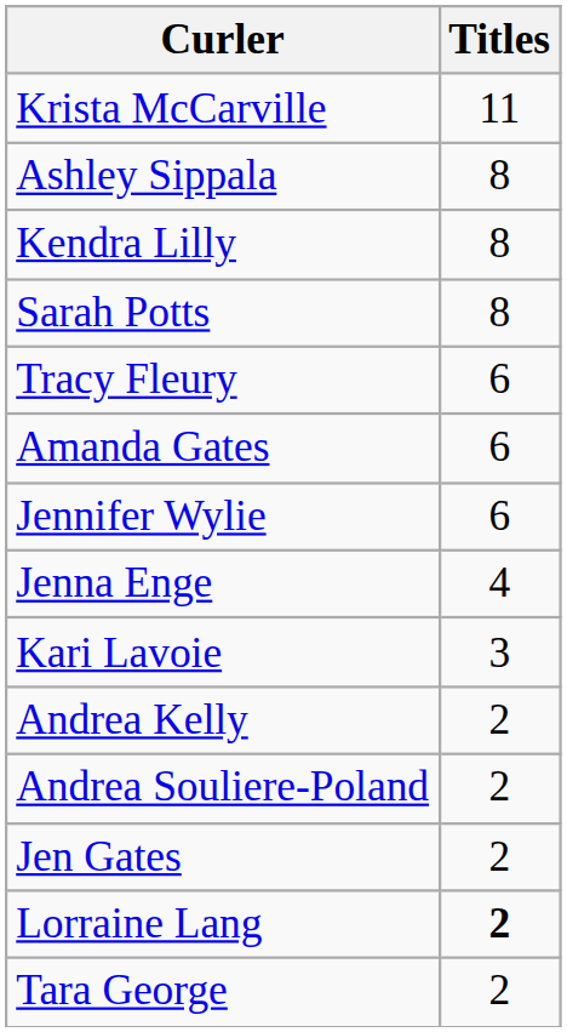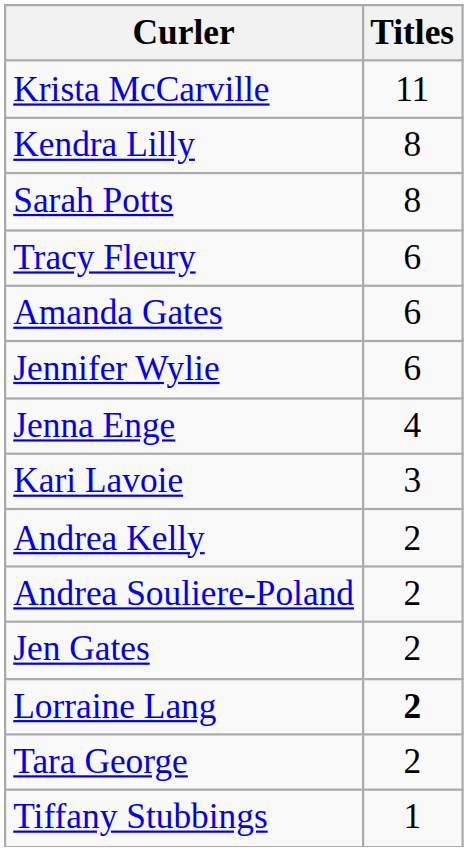 <table class="wikitable" style="text-align:center;">
 <tr>
 <th scope="col">Curler</th>
 <th scope="col">Titles</th>
 </tr>
 <tr>
 <td align="left"><a href='#'>Krista McCarville</a></td>
 <td>11</td>
-</tr>
-<tr>
-<td align="left"><a href='#'>Ashley Sippala</a></td>
-<td>8</td>
 </tr>
 <tr>
 <td align="left"><a href='#'>Kendra Lilly</a></td>
 <td>8</td>
 </tr>
 <tr>
 <td align="left"><a href='#'>Sarah Potts</a></td>
 <td>8</td>
 </tr>
 <tr>
 <td align="left"><a href='#'>Tracy Fleury</a></td>
 <td>6</td>
 </tr>
 <tr>
 <td align="left"><a href='#'>Amanda Gates</a></td>
 <td>6</td>
 </tr>
 <tr>
 <td align="left"><a href='#'>Jennifer Wylie</a></td>
 <td>6</td>
 </tr>
 <tr>
 <td align="left"><a href='#'>Jenna Enge</a></td>
 <td>4</td>
 </tr>
 <tr>
 <td align="left"><a href='#'>Kari Lavoie</a></td>
 <td>3</td>
 </tr>
 <tr>
 <td align="left"><a href='#'>Andrea Kelly</a></td>
 <td>2</td>
 </tr>
 <tr>
 <td align="left"><a href='#'>Andrea Souliere-Poland</a></td>
 <td>2</td>
 </tr>
 <tr>
 <td align="left"><a href='#'>Jen Gates</a></td>
 <td>2</td>
 </tr>
 <tr>
 <td align="left"><a href='#'>Lorraine Lang</a></td>
 <td><strong>2</strong></td>
 </tr>
 <tr>
 <td align="left"><a href='#'>Tara George</a></td>
 <td>2</td>
 </tr>
+<tr>
+<td align="left"><a href='#'>Tiffany Stubbings</a></td>
+<td>1</td>
+</tr>
 </table>
